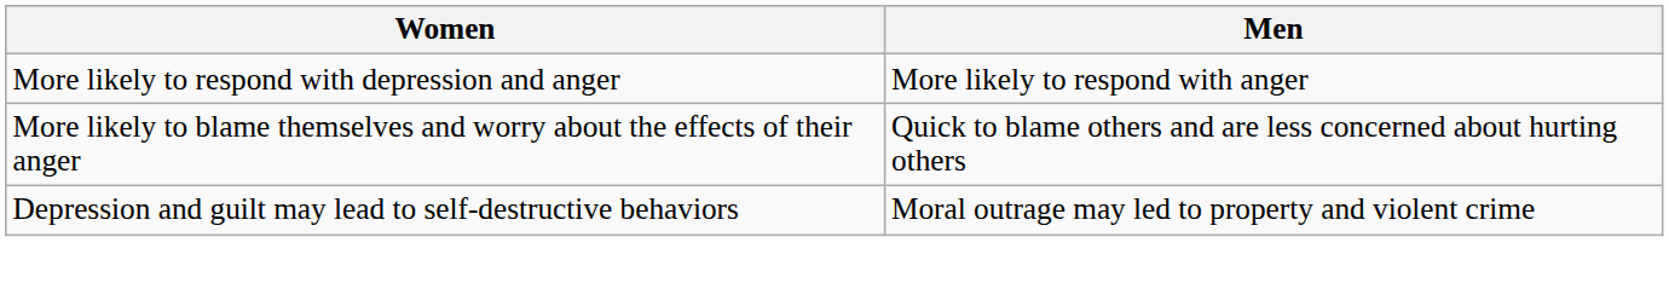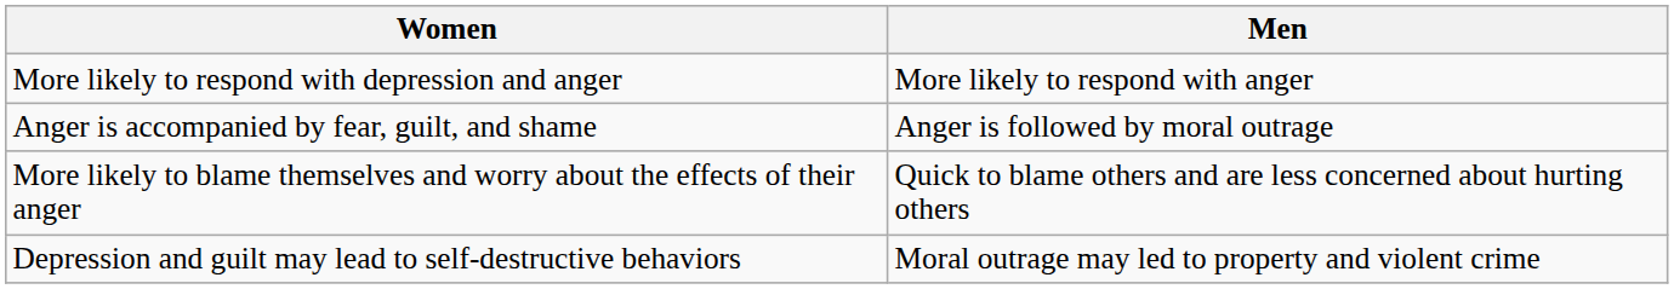 <table class="wikitable">
 <tr>
 <th>Women</th>
 <th>Men</th>
 </tr>
 <tr>
 <td>More likely to respond with depression and anger</td>
 <td>More likely to respond with anger</td>
 </tr>
 <tr>
+<td>Anger is accompanied by fear, guilt, and shame</td>
+<td>Anger is followed by moral outrage</td>
+</tr>
+<tr>
 <td>More likely to blame themselves and worry about the effects of their anger</td>
 <td>Quick to blame others and are less concerned about hurting others</td>
 </tr>
 <tr>
 <td>Depression and guilt may lead to self-destructive behaviors</td>
 <td>Moral outrage may led to property and violent crime</td>
 </tr>
 </table>
